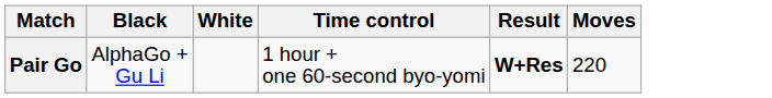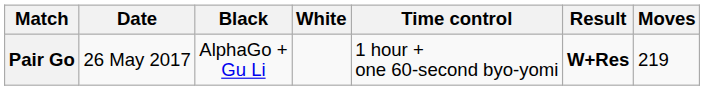 <table class="wikitable" style="float:left;">
 <tr>
 <th scope="col">Match</th>
+<th scope="col">Date</th>
 <th scope="col">Black</th>
 <th scope="col">White</th>
 <th scope="col">Time control</th>
 <th scope="col">Result</th>
 <th scope="col">Moves</th>
 </tr>
 <tr>
 <th>Pair Go</th>
+<td>26 May 2017</td>
 <td style="text-align:center">AlphaGo +<br> <a href='#'>Gu Li</a></td>
 <td></td>
 <td>1 hour + <br>one 60-second byo-yomi</td>
 <td><strong>W+Res</strong></td>
-<td>220</td>
+<td>219</td>
 </tr>
 </table>
